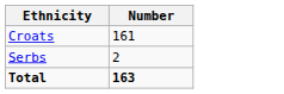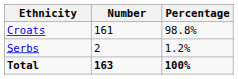 <table class="wikitable">
 <tr>
 <th width="100px">Ethnicity</th>
 <th width="80px">Number</th>
+<th width="80px">Percentage</th>
 </tr>
 <tr>
 <td><a href='#'>Croats</a></td>
 <td>161</td>
+<td>98.8%</td>
 </tr>
 <tr>
 <td><a href='#'>Serbs</a></td>
 <td>2</td>
+<td>1.2%</td>
 </tr>
 <tr>
 <td><strong>Total</strong></td>
 <td><strong>163</strong></td>
+<td><strong>100%</strong></td>
 </tr>
 </table>
